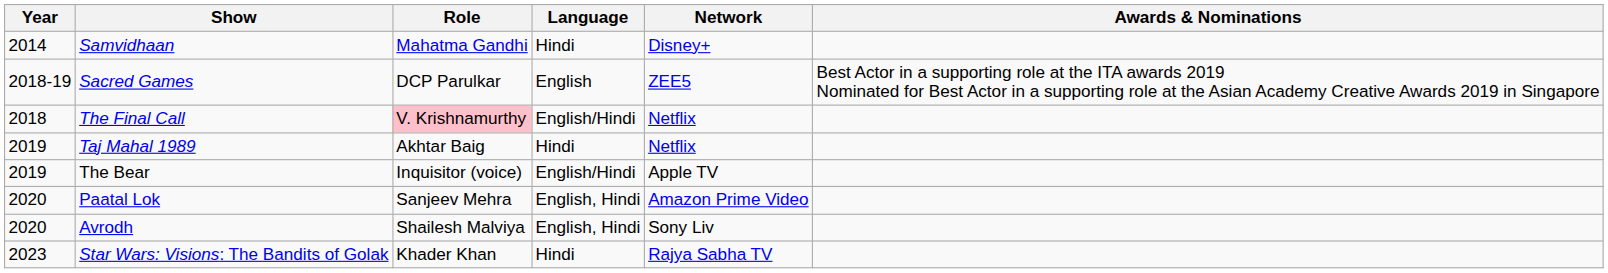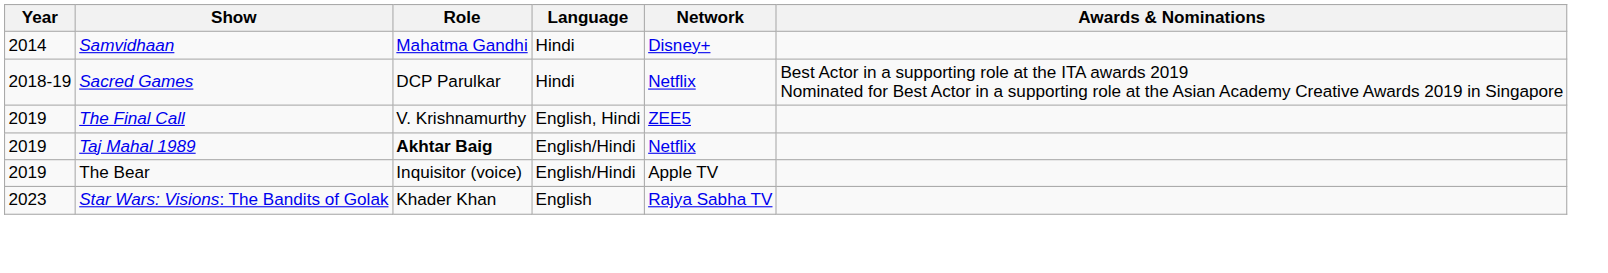 <table class="wikitable">
 <tr>
 <th>Year</th>
 <th>Show</th>
 <th>Role</th>
 <th>Language</th>
 <th>Network</th>
 <th>Awards & Nominations</th>
 </tr>
 <tr>
 <td>2014</td>
 <td><em><a href='#'>Samvidhaan</a></em></td>
 <td><a href='#'>Mahatma Gandhi</a></td>
 <td>Hindi</td>
 <td><a href='#'>Disney+</a></td>
 <td></td>
 </tr>
 <tr>
 <td>2018-19</td>
 <td><em><a href='#'>Sacred Games</a></em></td>
 <td>DCP Parulkar</td>
-<td>English</td>
-<td><a href='#'>ZEE5</a></td>
+<td>Hindi</td>
+<td><a href='#'>Netflix</a></td>
 <td>Best Actor in a supporting role at the ITA awards 2019<br>Nominated for Best Actor in a supporting role at the Asian Academy Creative Awards 2019 in Singapore</td>
 </tr>
 <tr>
-<td>2018</td>
+<td>2019</td>
 <td><em><a href='#'>The Final Call</a></em></td>
-<td style="background: pink;">V. Krishnamurthy</td>
-<td>English/Hindi</td>
-<td><a href='#'>Netflix</a></td>
+<td>V. Krishnamurthy</td>
+<td>English, Hindi</td>
+<td><a href='#'>ZEE5</a></td>
 <td></td>
 </tr>
 <tr>
 <td>2019</td>
 <td><em><a href='#'>Taj Mahal 1989</a></em></td>
-<td>Akhtar Baig</td>
-<td>Hindi</td>
+<td><strong>Akhtar Baig</strong></td>
+<td>English/Hindi</td>
 <td><a href='#'>Netflix</a></td>
 <td></td>
 </tr>
 <tr>
 <td>2019</td>
 <td>The Bear</td>
 <td>Inquisitor (voice)</td>
 <td>English/Hindi</td>
 <td>Apple TV</td>
 <td></td>
 </tr>
 <tr>
-<td>2020</td>
-<td><a href='#'>Paatal Lok</a></td>
-<td>Sanjeev Mehra</td>
-<td>English, Hindi</td>
-<td><a href='#'>Amazon Prime Video</a></td>
-<td></td>
-</tr>
-<tr>
-<td>2020</td>
-<td><a href='#'>Avrodh</a></td>
-<td>Shailesh Malviya</td>
-<td>English, Hindi</td>
-<td>Sony Liv</td>
-<td></td>
-</tr>
-<tr>
 <td>2023</td>
 <td><a href='#'><em>Star Wars: Visions</em>: The Bandits of Golak</a></td>
 <td>Khader Khan</td>
-<td>Hindi</td>
+<td>English</td>
 <td><a href='#'>Rajya Sabha TV</a></td>
 <td></td>
 </tr>
 </table>
